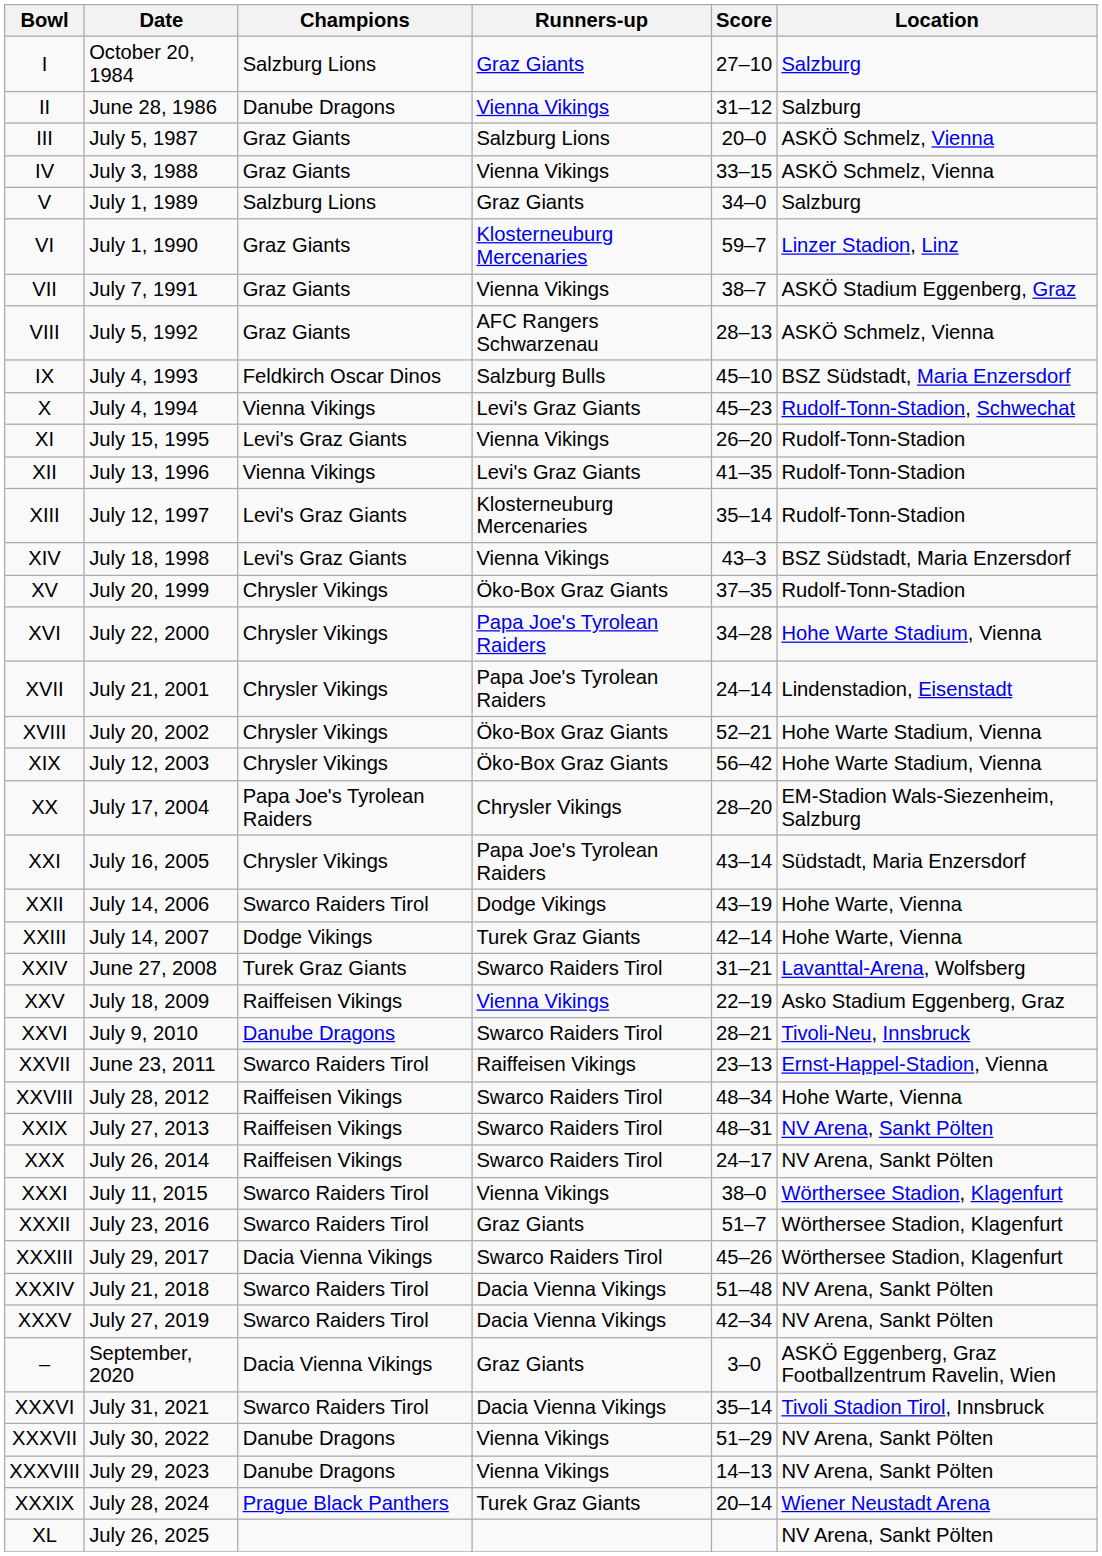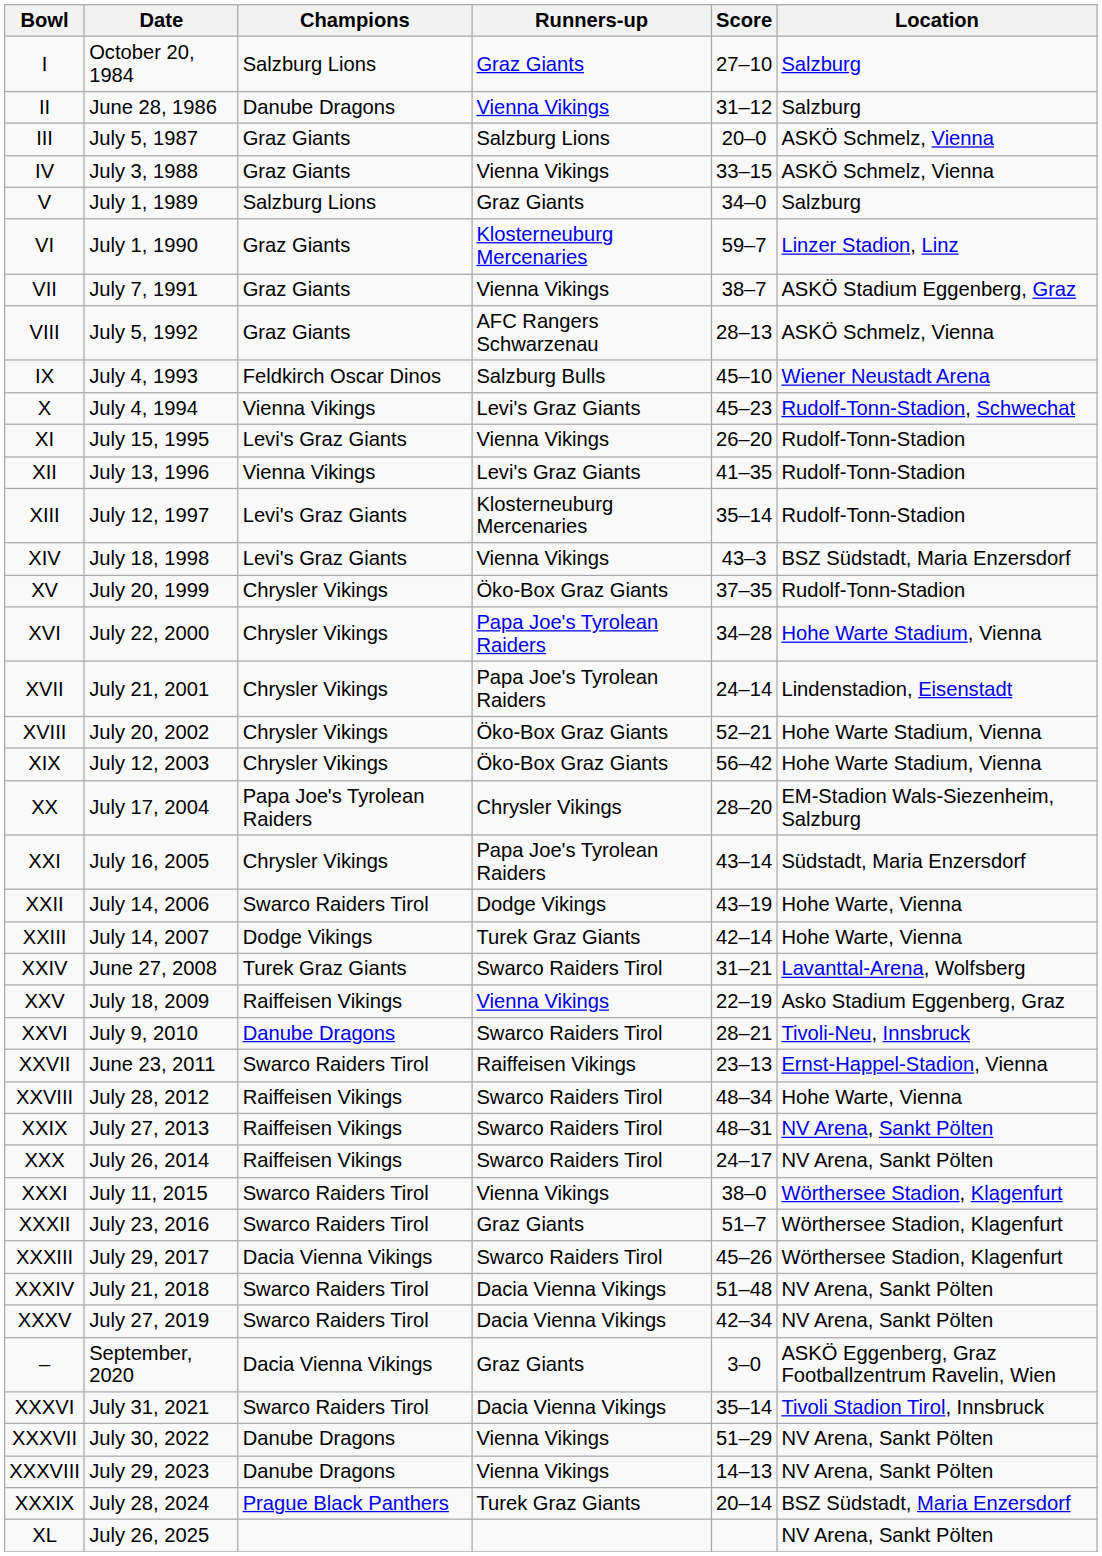 <table class="wikitable">
 <tr>
 <th>Bowl</th>
 <th>Date</th>
 <th>Champions</th>
 <th>Runners-up</th>
 <th>Score</th>
 <th>Location</th>
 </tr>
 <tr>
 <td style="text-align:center">I</td>
 <td>October 20, 1984</td>
 <td>Salzburg Lions</td>
 <td><a href='#'>Graz Giants</a></td>
 <td style="text-align:center">27–10</td>
 <td><a href='#'>Salzburg</a></td>
 </tr>
 <tr>
 <td style="text-align:center">II</td>
 <td>June 28, 1986</td>
 <td>Danube Dragons</td>
 <td><a href='#'>Vienna Vikings</a></td>
 <td style="text-align:center">31–12</td>
 <td>Salzburg</td>
 </tr>
 <tr>
 <td style="text-align:center">III</td>
 <td>July 5, 1987</td>
 <td>Graz Giants</td>
 <td>Salzburg Lions</td>
 <td style="text-align:center">20–0</td>
 <td>ASKÖ Schmelz, <a href='#'>Vienna</a></td>
 </tr>
 <tr>
 <td style="text-align:center">IV</td>
 <td>July 3, 1988</td>
 <td>Graz Giants</td>
 <td>Vienna Vikings</td>
 <td style="text-align:center">33–15</td>
 <td>ASKÖ Schmelz, Vienna</td>
 </tr>
 <tr>
 <td style="text-align:center">V</td>
 <td>July 1, 1989</td>
 <td>Salzburg Lions</td>
 <td>Graz Giants</td>
 <td style="text-align:center">34–0</td>
 <td>Salzburg</td>
 </tr>
 <tr>
 <td style="text-align:center">VI</td>
 <td>July 1, 1990</td>
 <td>Graz Giants</td>
 <td><a href='#'>Klosterneuburg Mercenaries</a></td>
 <td style="text-align:center">59–7</td>
 <td><a href='#'>Linzer Stadion</a>, <a href='#'>Linz</a></td>
 </tr>
 <tr>
 <td style="text-align:center">VII</td>
 <td>July 7, 1991</td>
 <td>Graz Giants</td>
 <td>Vienna Vikings</td>
 <td style="text-align:center">38–7</td>
 <td>ASKÖ Stadium Eggenberg, <a href='#'>Graz</a></td>
 </tr>
 <tr>
 <td style="text-align:center">VIII</td>
 <td>July 5, 1992</td>
 <td>Graz Giants</td>
 <td>AFC Rangers Schwarzenau</td>
 <td style="text-align:center">28–13</td>
 <td>ASKÖ Schmelz, Vienna</td>
 </tr>
 <tr>
 <td style="text-align:center">IX</td>
 <td>July 4, 1993</td>
 <td>Feldkirch Oscar Dinos</td>
 <td>Salzburg Bulls</td>
 <td style="text-align:center">45–10</td>
-<td>BSZ Südstadt, <a href='#'>Maria Enzersdorf</a></td>
+<td><a href='#'>Wiener Neustadt Arena</a></td>
 </tr>
 <tr>
 <td style="text-align:center">X</td>
 <td>July 4, 1994</td>
 <td>Vienna Vikings</td>
 <td>Levi's Graz Giants</td>
 <td style="text-align:center">45–23</td>
 <td><a href='#'>Rudolf-Tonn-Stadion</a>, <a href='#'>Schwechat</a></td>
 </tr>
 <tr>
 <td style="text-align:center">XI</td>
 <td>July 15, 1995</td>
 <td>Levi's Graz Giants</td>
 <td>Vienna Vikings</td>
 <td style="text-align:center">26–20</td>
 <td>Rudolf-Tonn-Stadion</td>
 </tr>
 <tr>
 <td style="text-align:center">XII</td>
 <td>July 13, 1996</td>
 <td>Vienna Vikings</td>
 <td>Levi's Graz Giants</td>
 <td style="text-align:center">41–35</td>
 <td>Rudolf-Tonn-Stadion</td>
 </tr>
 <tr>
 <td style="text-align:center">XIII</td>
 <td>July 12, 1997</td>
 <td>Levi's Graz Giants</td>
 <td>Klosterneuburg Mercenaries</td>
 <td style="text-align:center">35–14</td>
 <td>Rudolf-Tonn-Stadion</td>
 </tr>
 <tr>
 <td style="text-align:center">XIV</td>
 <td>July 18, 1998</td>
 <td>Levi's Graz Giants</td>
 <td>Vienna Vikings</td>
 <td style="text-align:center">43–3</td>
 <td>BSZ Südstadt, Maria Enzersdorf</td>
 </tr>
 <tr>
 <td style="text-align:center">XV</td>
 <td>July 20, 1999</td>
 <td>Chrysler Vikings</td>
 <td>Öko-Box Graz Giants</td>
 <td style="text-align:center">37–35</td>
 <td>Rudolf-Tonn-Stadion</td>
 </tr>
 <tr>
 <td style="text-align:center">XVI</td>
 <td>July 22, 2000</td>
 <td>Chrysler Vikings</td>
 <td><a href='#'>Papa Joe's Tyrolean Raiders</a></td>
 <td style="text-align:center">34–28</td>
 <td><a href='#'>Hohe Warte Stadium</a>, Vienna</td>
 </tr>
 <tr>
 <td style="text-align:center">XVII</td>
 <td>July 21, 2001</td>
 <td>Chrysler Vikings</td>
 <td>Papa Joe's Tyrolean Raiders</td>
 <td style="text-align:center">24–14</td>
 <td>Lindenstadion, <a href='#'>Eisenstadt</a></td>
 </tr>
 <tr>
 <td style="text-align:center">XVIII</td>
 <td>July 20, 2002</td>
 <td>Chrysler Vikings</td>
 <td>Öko-Box Graz Giants</td>
 <td style="text-align:center">52–21</td>
 <td>Hohe Warte Stadium, Vienna</td>
 </tr>
 <tr>
 <td style="text-align:center">XIX</td>
 <td>July 12, 2003</td>
 <td>Chrysler Vikings</td>
 <td>Öko-Box Graz Giants</td>
 <td style="text-align:center">56–42</td>
 <td>Hohe Warte Stadium, Vienna</td>
 </tr>
 <tr>
 <td style="text-align:center">XX</td>
 <td>July 17, 2004</td>
 <td>Papa Joe's Tyrolean Raiders</td>
 <td>Chrysler Vikings</td>
 <td style="text-align:center">28–20</td>
 <td>EM-Stadion Wals-Siezenheim, Salzburg</td>
 </tr>
 <tr>
 <td style="text-align:center">XXI</td>
 <td>July 16, 2005</td>
 <td>Chrysler Vikings</td>
 <td>Papa Joe's Tyrolean Raiders</td>
 <td style="text-align:center">43–14</td>
 <td>Südstadt, Maria Enzersdorf</td>
 </tr>
 <tr>
 <td style="text-align:center">XXII</td>
 <td>July 14, 2006</td>
 <td>Swarco Raiders Tirol</td>
 <td>Dodge Vikings</td>
 <td style="text-align:center">43–19</td>
 <td>Hohe Warte, Vienna</td>
 </tr>
 <tr>
 <td style="text-align:center">XXIII</td>
 <td>July 14, 2007</td>
 <td>Dodge Vikings</td>
 <td>Turek Graz Giants</td>
 <td style="text-align:center">42–14</td>
 <td>Hohe Warte, Vienna</td>
 </tr>
 <tr>
 <td style="text-align:center">XXIV</td>
 <td>June 27, 2008</td>
 <td>Turek Graz Giants</td>
 <td>Swarco Raiders Tirol</td>
 <td style="text-align:center">31–21</td>
 <td><a href='#'>Lavanttal-Arena</a>, Wolfsberg</td>
 </tr>
 <tr>
 <td style="text-align:center">XXV</td>
 <td>July 18, 2009</td>
 <td>Raiffeisen Vikings</td>
 <td><a href='#'>Vienna Vikings</a></td>
 <td style="text-align:center">22–19</td>
 <td>Asko Stadium Eggenberg, Graz</td>
 </tr>
 <tr>
 <td style="text-align:center">XXVI</td>
 <td>July 9, 2010</td>
 <td><a href='#'>Danube Dragons</a></td>
 <td>Swarco Raiders Tirol</td>
 <td style="text-align:center;">28–21</td>
 <td><a href='#'>Tivoli-Neu</a>, <a href='#'>Innsbruck</a></td>
 </tr>
 <tr>
 <td style="text-align:center">XXVII</td>
 <td>June 23, 2011</td>
 <td>Swarco Raiders Tirol</td>
 <td>Raiffeisen Vikings</td>
 <td style="text-align:center">23–13</td>
 <td><a href='#'>Ernst-Happel-Stadion</a>, Vienna</td>
 </tr>
 <tr>
 <td style="text-align:center">XXVIII</td>
 <td>July 28, 2012</td>
 <td>Raiffeisen Vikings</td>
 <td>Swarco Raiders Tirol</td>
 <td style="text-align:center">48–34</td>
 <td>Hohe Warte, Vienna</td>
 </tr>
 <tr>
 <td style="text-align:center">XXIX</td>
 <td>July 27, 2013</td>
 <td>Raiffeisen Vikings</td>
 <td>Swarco Raiders Tirol</td>
 <td style="text-align:center">48–31</td>
 <td><a href='#'>NV Arena</a>, <a href='#'>Sankt Pölten</a></td>
 </tr>
 <tr>
 <td style="text-align:center">XXX</td>
 <td>July 26, 2014</td>
 <td>Raiffeisen Vikings</td>
 <td>Swarco Raiders Tirol</td>
 <td style="text-align:center">24–17</td>
 <td>NV Arena, Sankt Pölten</td>
 </tr>
 <tr>
 <td style="text-align:center">XXXI</td>
 <td>July 11, 2015</td>
 <td>Swarco Raiders Tirol</td>
 <td>Vienna Vikings</td>
 <td style="text-align:center">38–0</td>
 <td><a href='#'>Wörthersee Stadion</a>, <a href='#'>Klagenfurt</a></td>
 </tr>
 <tr>
 <td style="text-align:center">XXXII</td>
 <td>July 23, 2016</td>
 <td>Swarco Raiders Tirol</td>
 <td>Graz Giants</td>
 <td style="text-align:center">51–7</td>
 <td>Wörthersee Stadion, Klagenfurt</td>
 </tr>
 <tr>
 <td style="text-align:center">XXXIII</td>
 <td>July 29, 2017</td>
 <td>Dacia Vienna Vikings</td>
 <td>Swarco Raiders Tirol</td>
 <td style="text-align:center">45–26</td>
 <td>Wörthersee Stadion, Klagenfurt</td>
 </tr>
 <tr>
 <td style="text-align:center">XXXIV</td>
 <td>July 21, 2018</td>
 <td>Swarco Raiders Tirol</td>
 <td>Dacia Vienna Vikings</td>
 <td style="text-align:center">51–48</td>
 <td>NV Arena, Sankt Pölten</td>
 </tr>
 <tr>
 <td style="text-align:center">XXXV</td>
 <td>July 27, 2019</td>
 <td>Swarco Raiders Tirol</td>
 <td>Dacia Vienna Vikings</td>
 <td style="text-align:center">42–34</td>
 <td>NV Arena, Sankt Pölten</td>
 </tr>
 <tr>
 <td style="text-align:center">–</td>
 <td>September, 2020</td>
 <td>Dacia Vienna Vikings</td>
 <td>Graz Giants</td>
 <td style="text-align:center">3–0</td>
 <td>ASKÖ Eggenberg, Graz<br>Footballzentrum Ravelin, Wien</td>
 </tr>
 <tr>
 <td style="text-align:center">XXXVI</td>
 <td>July 31, 2021</td>
 <td>Swarco Raiders Tirol</td>
 <td>Dacia Vienna Vikings</td>
 <td style="text-align:center">35–14</td>
 <td><a href='#'>Tivoli Stadion Tirol</a>, Innsbruck</td>
 </tr>
 <tr>
 <td style="text-align:center">XXXVII</td>
 <td>July 30, 2022</td>
 <td>Danube Dragons</td>
 <td>Vienna Vikings</td>
 <td style="text-align:center">51–29</td>
 <td>NV Arena, Sankt Pölten</td>
 </tr>
 <tr>
 <td style="text-align:center">XXXVIII</td>
 <td>July 29, 2023</td>
 <td>Danube Dragons</td>
 <td>Vienna Vikings</td>
 <td style="text-align:center">14–13</td>
 <td>NV Arena, Sankt Pölten</td>
 </tr>
 <tr>
 <td style="text-align:center">XXXIX</td>
 <td>July 28, 2024</td>
 <td><a href='#'>Prague Black Panthers</a></td>
 <td>Turek Graz Giants</td>
 <td style="text-align:center">20–14</td>
-<td><a href='#'>Wiener Neustadt Arena</a></td>
+<td>BSZ Südstadt, <a href='#'>Maria Enzersdorf</a></td>
 </tr>
 <tr>
 <td style="text-align:center">XL</td>
 <td>July 26, 2025</td>
 <td></td>
 <td></td>
 <td style="text-align:center"></td>
 <td>NV Arena, Sankt Pölten</td>
 </tr>
 </table>
